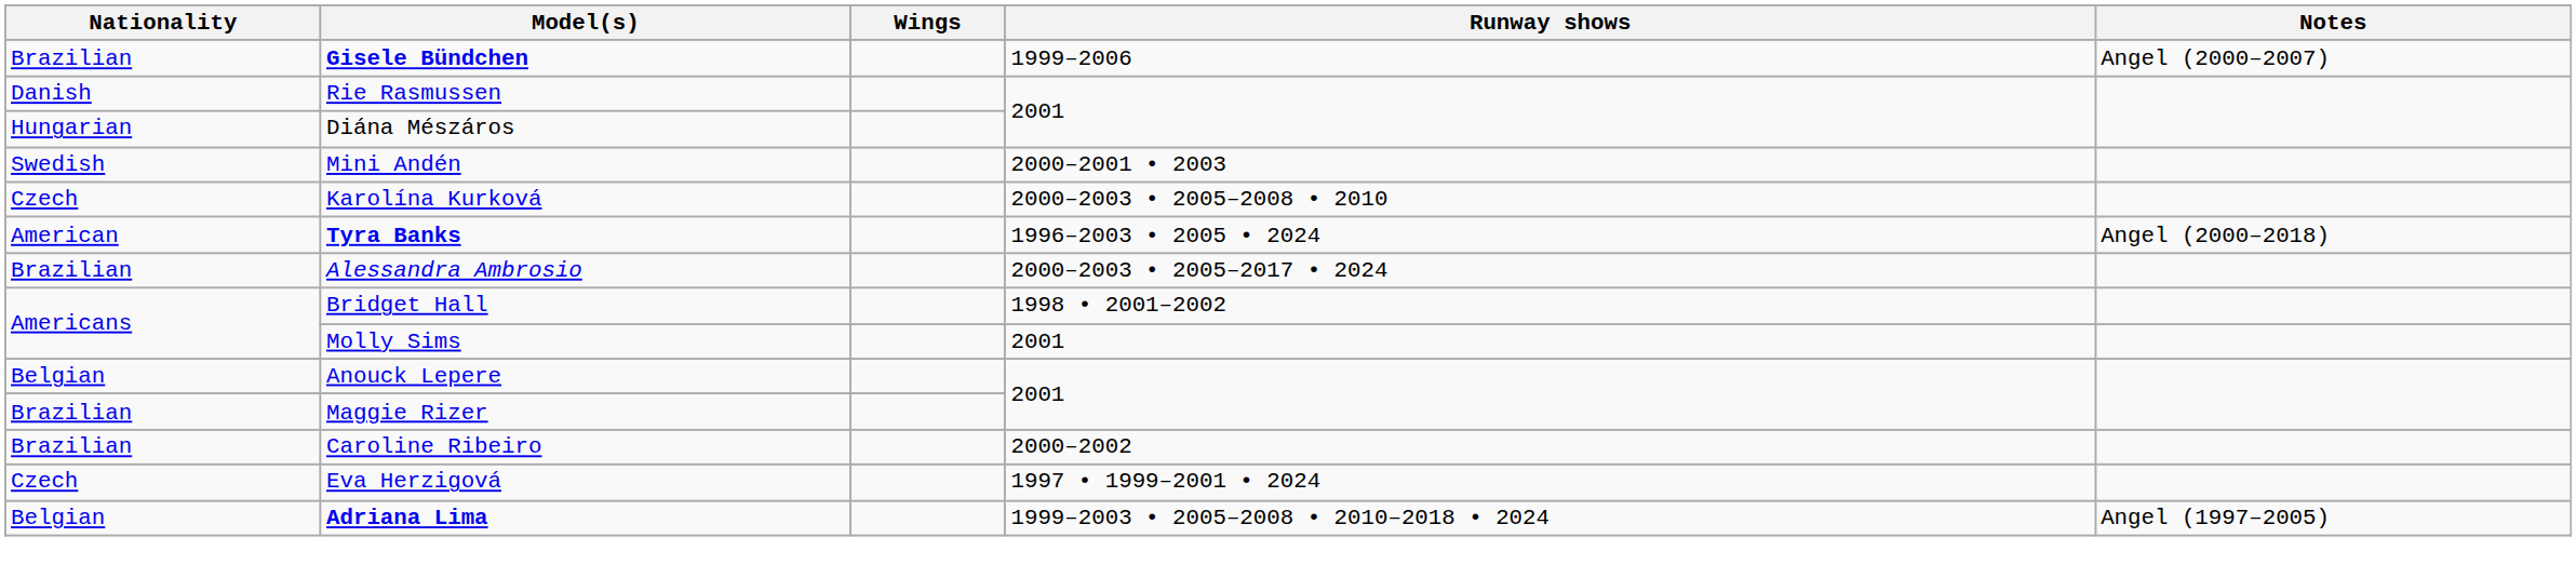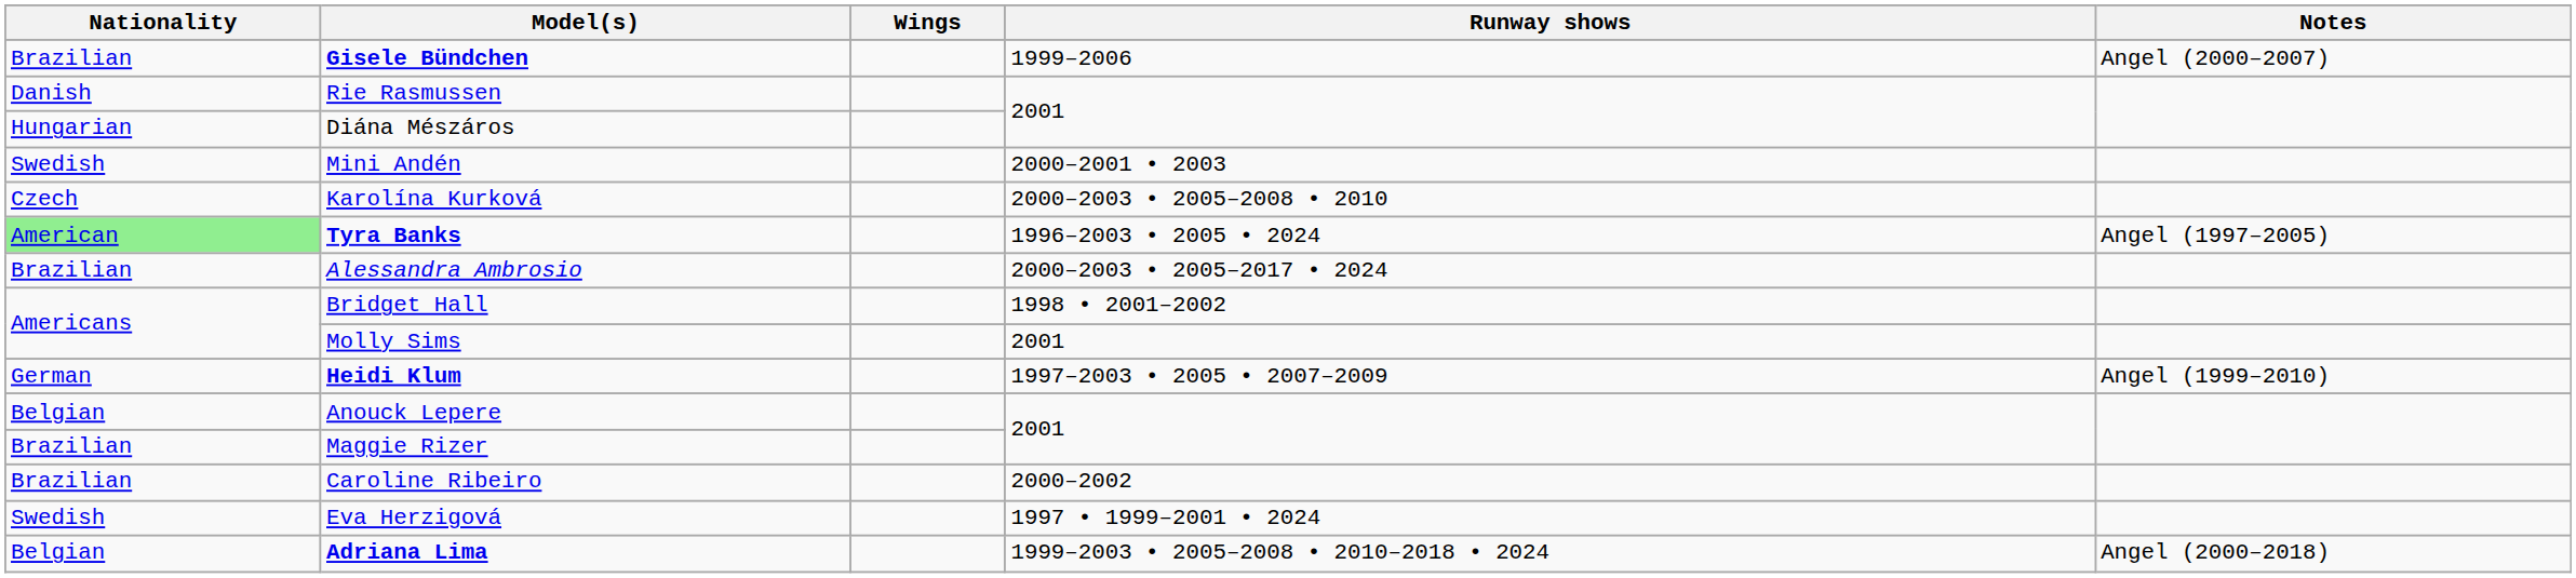 <table class="sortable wikitable"  style="font-size:85%; width:100%;">
 <tr>
 <th>Nationality</th>
 <th>Model(s)</th>
 <th>Wings</th>
 <th>Runway shows</th>
 <th>Notes</th>
 </tr>
 <tr>
 <td> <a href='#'>Brazilian</a></td>
 <td><strong><a href='#'>Gisele Bündchen</a></strong></td>
 <td align="center"></td>
 <td>1999–2006</td>
 <td> Angel (2000–2007)</td>
 </tr>
 <tr>
 <td> <a href='#'>Danish</a></td>
 <td><a href='#'>Rie Rasmussen</a></td>
 <td align="center"></td>
 <td rowspan="2">2001</td>
 <td rowspan="2"></td>
 </tr>
 <tr>
 <td> <a href='#'>Hungarian</a></td>
 <td>Diána Mészáros</td>
 <td align="center"></td>
 </tr>
 <tr>
 <td> <a href='#'>Swedish</a></td>
 <td><a href='#'>Mini Andén</a></td>
 <td align="center"></td>
 <td>2000–2001 • 2003</td>
 <td></td>
 </tr>
 <tr>
 <td> <a href='#'>Czech</a></td>
 <td><a href='#'>Karolína Kurková</a></td>
 <td align="center"></td>
 <td>2000–2003 • 2005–2008 • 2010</td>
 <td></td>
 </tr>
 <tr>
-<td> <a href='#'>American</a></td>
+<td style="background: lightgreen;"> <a href='#'>American</a></td>
 <td><strong><a href='#'>Tyra Banks</a></strong></td>
 <td align="center"></td>
 <td>1996–2003 • 2005 • 2024</td>
-<td> Angel (2000–2018)</td>
+<td> Angel (1997–2005)</td>
 </tr>
 <tr>
 <td> <a href='#'>Brazilian</a></td>
 <td><em><a href='#'>Alessandra Ambrosio</a></em></td>
 <td align="center"></td>
 <td>2000–2003 • 2005–2017	• 2024</td>
 <td></td>
 </tr>
 <tr>
 <td rowspan="2"> <a href='#'>Americans</a></td>
 <td><a href='#'>Bridget Hall</a></td>
 <td align="center"></td>
 <td>1998 • 2001–2002</td>
 <td></td>
 </tr>
 <tr>
 <td><a href='#'>Molly Sims</a></td>
 <td align="center"></td>
 <td>2001</td>
 <td></td>
 </tr>
 <tr>
+<td> <a href='#'>German</a></td>
+<td><strong><a href='#'>Heidi Klum</a></strong></td>
+<td align="center"></td>
+<td>1997–2003 • 2005 • 2007–2009</td>
+<td> Angel (1999–2010)</td>
+</tr>
+<tr>
 <td> <a href='#'>Belgian</a></td>
 <td><a href='#'>Anouck Lepere</a></td>
 <td align="center"></td>
 <td rowspan="2">2001</td>
 <td rowspan="2"></td>
 </tr>
 <tr>
 <td> <a href='#'>Brazilian</a></td>
 <td><a href='#'>Maggie Rizer</a></td>
 <td align="center"></td>
 </tr>
 <tr>
 <td> <a href='#'>Brazilian</a></td>
 <td><a href='#'>Caroline Ribeiro</a></td>
 <td align="center"></td>
 <td>2000–2002</td>
 <td></td>
 </tr>
 <tr>
-<td> <a href='#'>Czech</a></td>
+<td> <a href='#'>Swedish</a></td>
 <td><a href='#'>Eva Herzigová</a></td>
 <td align="center"></td>
 <td>1997 • 1999–2001 • 2024</td>
 <td></td>
 </tr>
 <tr>
 <td> <a href='#'>Belgian</a></td>
 <td><strong><a href='#'>Adriana Lima</a></strong></td>
 <td align="center"></td>
 <td>1999–2003 • 2005–2008 • 2010–2018	• 2024</td>
-<td> Angel (1997–2005)</td>
+<td> Angel (2000–2018)</td>
 </tr>
 </table>
